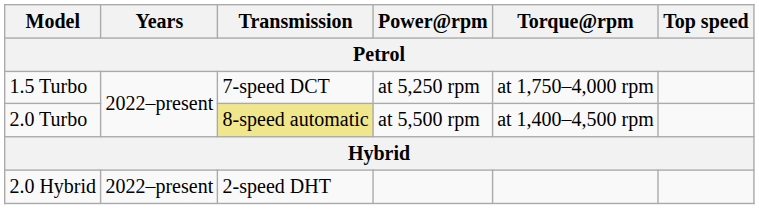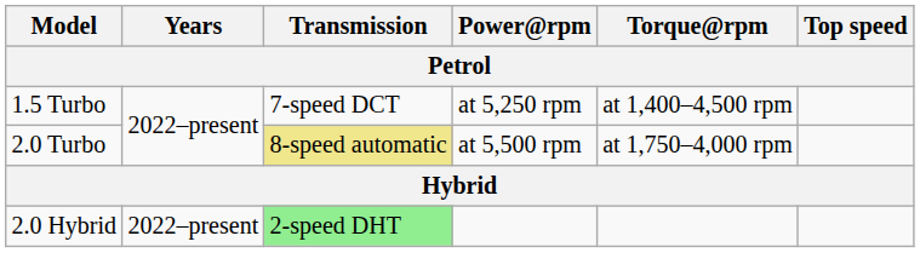 <table class="wikitable sortable collapsible" style="text-align:left; font-size:90%;">
 <tr>
 <th>Model</th>
 <th>Years</th>
 <th>Transmission</th>
 <th>Power@rpm</th>
 <th>Torque@rpm</th>
 <th>Top speed</th>
 </tr>
 <tr>
 <th colspan=6>Petrol</th>
 </tr>
 <tr>
 <td>1.5 Turbo</td>
 <td rowspan=2>2022–present</td>
 <td>7-speed DCT</td>
 <td> at 5,250 rpm</td>
-<td> at 1,750–4,000 rpm</td>
+<td> at 1,400–4,500 rpm</td>
 <td></td>
 </tr>
 <tr>
 <td>2.0 Turbo</td>
 <td style="background: khaki;">8-speed automatic</td>
 <td> at 5,500 rpm</td>
-<td> at 1,400–4,500 rpm</td>
+<td> at 1,750–4,000 rpm</td>
 <td></td>
 </tr>
 <tr>
 <th colspan=6>Hybrid</th>
 </tr>
 <tr>
 <td>2.0 Hybrid</td>
 <td>2022–present</td>
-<td>2-speed DHT</td>
+<td style="background: lightgreen;">2-speed DHT</td>
 <td></td>
 <td></td>
 <td></td>
 </tr>
 </table>
